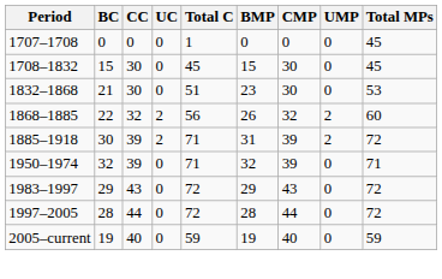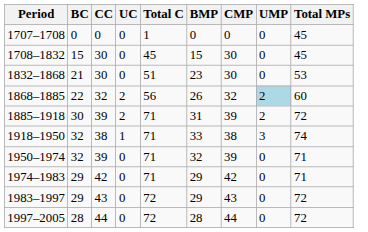 <table class="wikitable">
 <tr>
 <th>Period</th>
 <th>BC</th>
 <th>CC</th>
 <th>UC</th>
 <th>Total C</th>
 <th>BMP</th>
 <th>CMP</th>
 <th>UMP</th>
 <th>Total MPs</th>
 </tr>
 <tr>
 <td>1707–1708</td>
 <td>0</td>
 <td>0</td>
 <td>0</td>
 <td>1</td>
 <td>0</td>
 <td>0</td>
 <td>0</td>
 <td>45</td>
 </tr>
 <tr>
 <td>1708–1832</td>
 <td>15</td>
 <td>30</td>
 <td>0</td>
 <td>45</td>
 <td>15</td>
 <td>30</td>
 <td>0</td>
 <td>45</td>
 </tr>
 <tr>
 <td>1832–1868</td>
 <td>21</td>
 <td>30</td>
 <td>0</td>
 <td>51</td>
 <td>23</td>
 <td>30</td>
 <td>0</td>
 <td>53</td>
 </tr>
 <tr>
 <td>1868–1885</td>
 <td>22</td>
 <td>32</td>
 <td>2</td>
 <td>56</td>
 <td>26</td>
 <td>32</td>
-<td>2</td>
+<td style="background: lightblue;">2</td>
 <td>60</td>
 </tr>
 <tr>
 <td>1885–1918</td>
 <td>30</td>
 <td>39</td>
 <td>2</td>
 <td>71</td>
 <td>31</td>
 <td>39</td>
 <td>2</td>
 <td>72</td>
 </tr>
 <tr>
+<td>1918–1950</td>
+<td>32</td>
+<td>38</td>
+<td>1</td>
+<td>71</td>
+<td>33</td>
+<td>38</td>
+<td>3</td>
+<td>74</td>
+</tr>
+<tr>
 <td>1950–1974</td>
 <td>32</td>
 <td>39</td>
 <td>0</td>
 <td>71</td>
 <td>32</td>
 <td>39</td>
+<td>0</td>
+<td>71</td>
+</tr>
+<tr>
+<td>1974–1983</td>
+<td>29</td>
+<td>42</td>
+<td>0</td>
+<td>71</td>
+<td>29</td>
+<td>42</td>
 <td>0</td>
 <td>71</td>
 </tr>
 <tr>
 <td>1983–1997</td>
 <td>29</td>
 <td>43</td>
 <td>0</td>
 <td>72</td>
 <td>29</td>
 <td>43</td>
 <td>0</td>
 <td>72</td>
 </tr>
 <tr>
 <td>1997–2005</td>
 <td>28</td>
 <td>44</td>
 <td>0</td>
 <td>72</td>
 <td>28</td>
 <td>44</td>
 <td>0</td>
 <td>72</td>
 </tr>
-<tr>
-<td>2005–current</td>
-<td>19</td>
-<td>40</td>
-<td>0</td>
-<td>59</td>
-<td>19</td>
-<td>40</td>
-<td>0</td>
-<td>59</td>
-</tr>
 </table>
